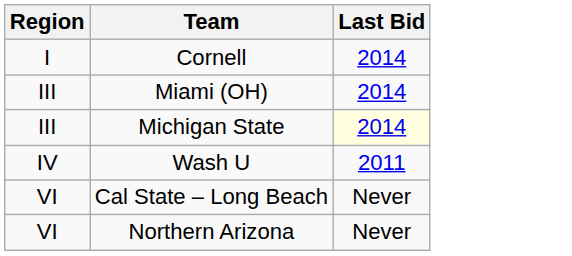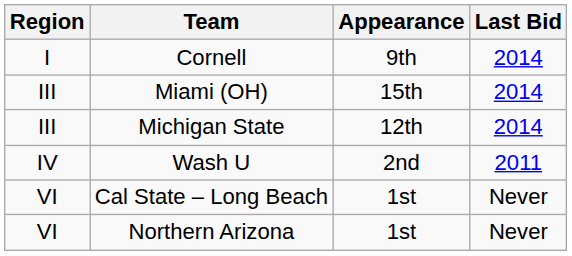 <table class="wikitable sortable" style="text-align:center">
 <tr>
 <th>Region</th>
 <th>Team</th>
+<th>Appearance</th>
 <th>Last Bid</th>
 </tr>
 <tr>
 <td>I</td>
 <td>Cornell</td>
+<td>9th</td>
 <td><a href='#'>2014</a></td>
 </tr>
 <tr>
 <td>III</td>
 <td>Miami (OH)</td>
+<td>15th</td>
 <td><a href='#'>2014</a></td>
 </tr>
 <tr>
 <td>III</td>
 <td>Michigan State</td>
-<td style="background: lightyellow;"><a href='#'>2014</a></td>
+<td>12th</td>
+<td><a href='#'>2014</a></td>
 </tr>
 <tr>
 <td>IV</td>
 <td>Wash U</td>
+<td>2nd</td>
 <td><a href='#'>2011</a></td>
 </tr>
 <tr>
 <td>VI</td>
 <td>Cal State – Long Beach</td>
+<td>1st</td>
 <td>Never</td>
 </tr>
 <tr>
 <td>VI</td>
 <td>Northern Arizona</td>
+<td>1st</td>
 <td>Never</td>
 </tr>
 </table>
